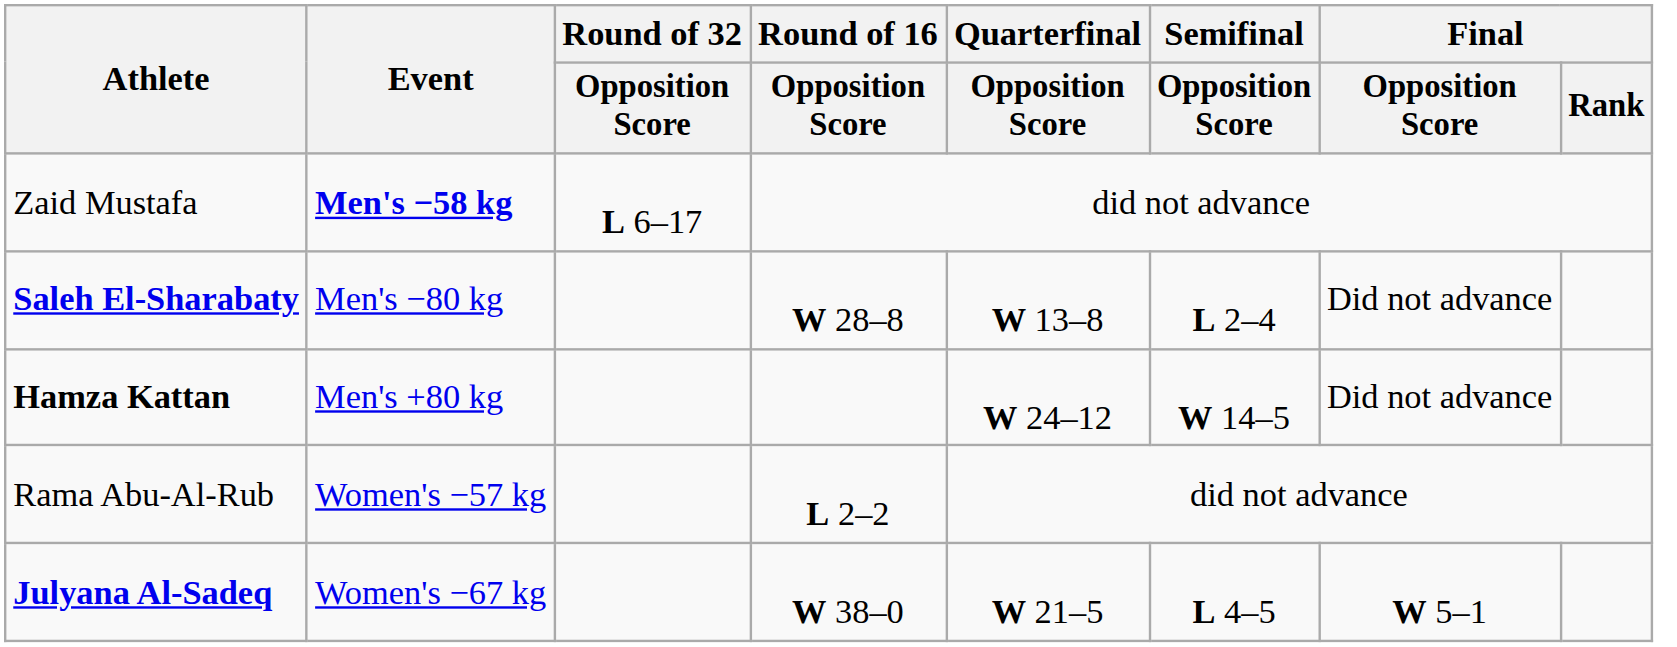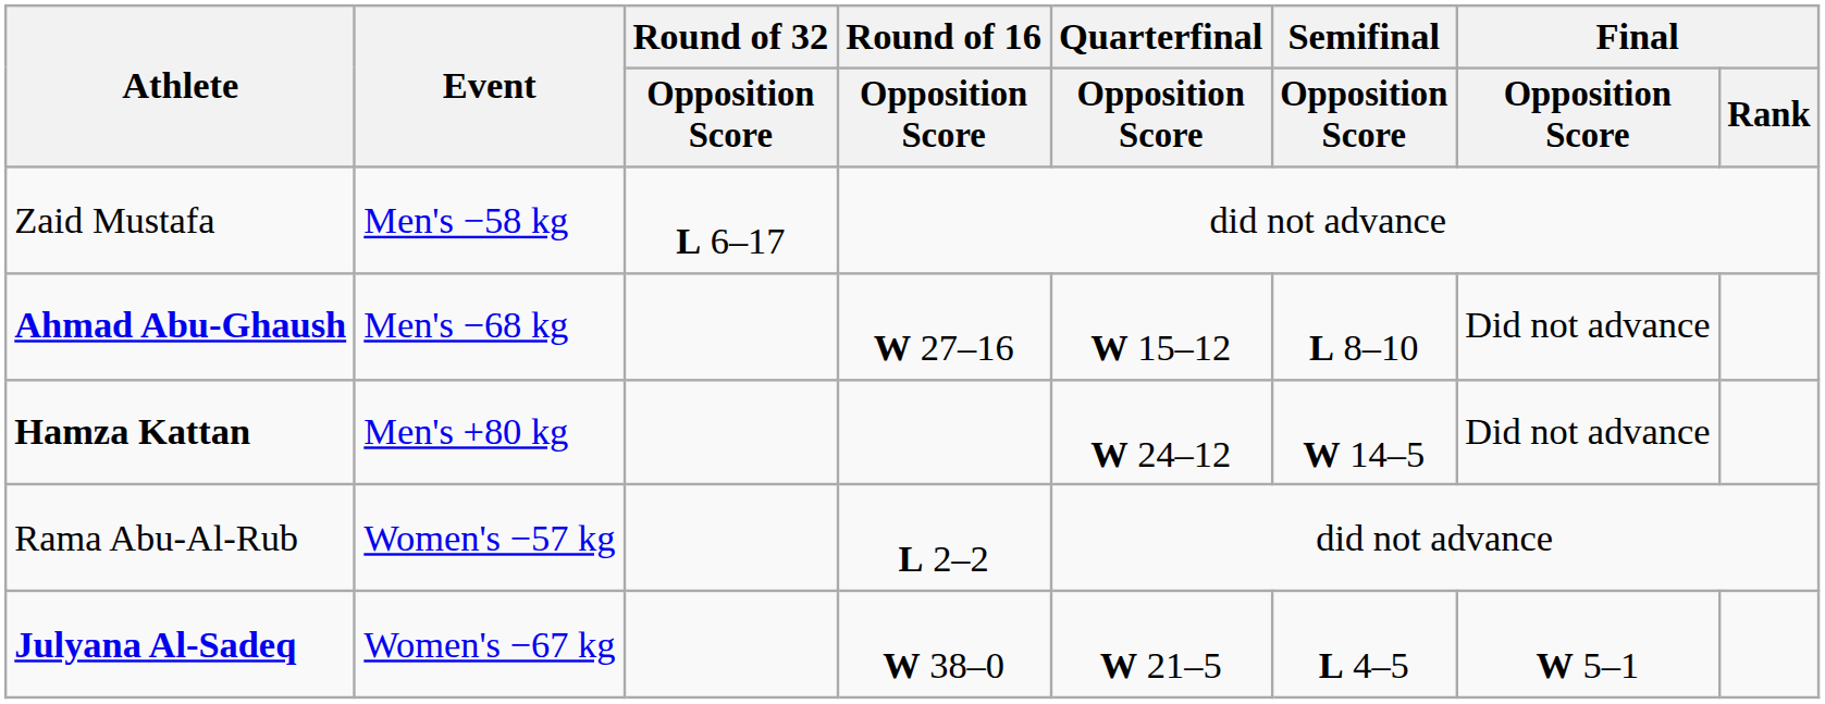 <table class=wikitable style=font-size:90%;text-align:center>
 <tr>
 <th rowspan=2>Athlete</th>
 <th rowspan=2>Event</th>
 <th>Round of 32</th>
 <th>Round of 16</th>
 <th>Quarterfinal</th>
 <th>Semifinal</th>
 <th colspan=2>Final</th>
 </tr>
 <tr style=font-size:95%>
 <th>Opposition<br>Score</th>
 <th>Opposition<br>Score</th>
 <th>Opposition<br>Score</th>
 <th>Opposition<br>Score</th>
 <th>Opposition<br>Score</th>
 <th>Rank</th>
 </tr>
 <tr>
 <td align=left>Zaid Mustafa</td>
-<td align=left><strong><a href='#'>Men's −58 kg</a></strong></td>
+<td align=left><a href='#'>Men's −58 kg</a></td>
 <td><br><strong>L</strong> 6–17</td>
 <td colspan=5>did not advance</td>
 </tr>
 <tr>
-<td align=left><strong><a href='#'>Saleh El-Sharabaty</a></strong></td>
-<td align=left><a href='#'>Men's −80 kg</a></td>
+<td align=left><strong><a href='#'>Ahmad Abu-Ghaush</a></strong></td>
+<td align=left><a href='#'>Men's −68 kg</a></td>
 <td></td>
-<td><br><strong>W</strong> 28–8</td>
-<td><br><strong>W</strong> 13–8</td>
-<td><br><strong>L</strong> 2–4</td>
+<td><br><strong>W</strong> 27–16</td>
+<td><br><strong>W</strong> 15–12</td>
+<td><br><strong>L</strong> 8–10</td>
 <td>Did not advance</td>
 <td></td>
 </tr>
 <tr>
 <td align=left><strong>Hamza Kattan</strong></td>
 <td align=left><a href='#'>Men's +80 kg</a></td>
 <td></td>
 <td><br></td>
 <td><br><strong>W</strong> 24–12</td>
 <td><br><strong>W</strong> 14–5</td>
 <td>Did not advance</td>
 <td></td>
 </tr>
 <tr>
 <td align=left>Rama Abu-Al-Rub</td>
 <td align=left><a href='#'>Women's −57 kg</a></td>
 <td></td>
 <td><br><strong>L</strong> 2–2</td>
 <td colspan=4>did not advance</td>
 </tr>
 <tr>
 <td align=left><strong><a href='#'>Julyana Al-Sadeq</a></strong></td>
 <td align=left><a href='#'>Women's −67 kg</a></td>
 <td></td>
 <td><br><strong>W</strong> 38–0</td>
 <td><br><strong>W</strong> 21–5</td>
 <td><br><strong>L</strong> 4–5</td>
 <td><br><strong>W</strong> 5–1</td>
 <td></td>
 </tr>
 </table>
